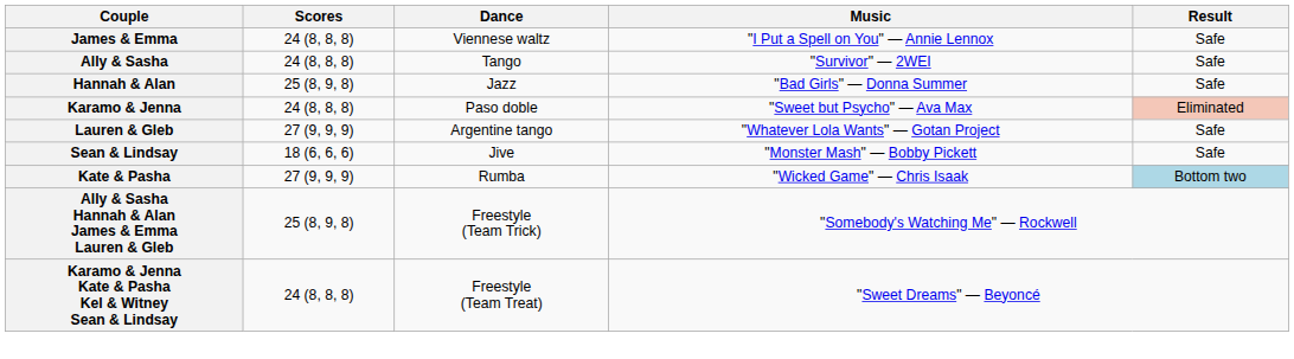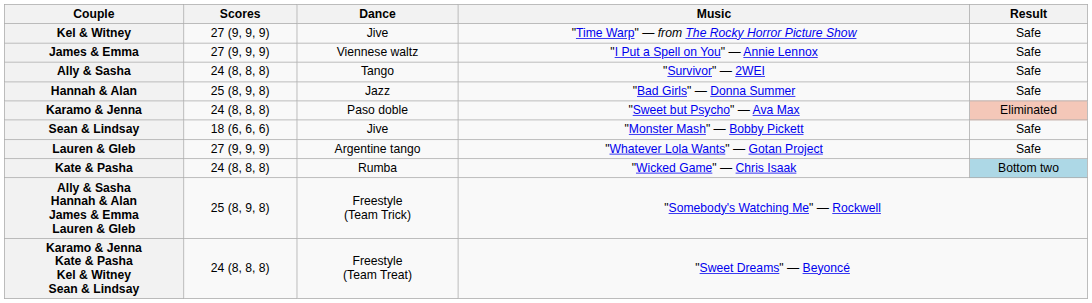 <table class="wikitable sortable" style="text-align:center; width: 90%">
 <tr>
 <th scope="col">Couple</th>
 <th scope="col">Scores</th>
 <th scope="col" class="unsortable">Dance</th>
 <th scope="col" class="unsortable">Music</th>
 <th scope="col" class="unsortable">Result</th>
 </tr>
 <tr>
+<th scope="row">Kel & Witney</th>
+<td>27 (9, 9, 9)</td>
+<td>Jive</td>
+<td>"<a href='#'>Time Warp</a>" — <em>from <a href='#'>The Rocky Horror Picture Show</a></em></td>
+<td>Safe</td>
+</tr>
+<tr>
 <th scope="row">James & Emma</th>
-<td>24 (8, 8, 8)</td>
+<td>27 (9, 9, 9)</td>
 <td>Viennese waltz</td>
 <td>"<a href='#'>I Put a Spell on You</a>" — <a href='#'>Annie Lennox</a></td>
 <td>Safe</td>
 </tr>
 <tr>
 <th scope="row">Ally & Sasha</th>
 <td>24 (8, 8, 8)</td>
 <td>Tango</td>
 <td>"<a href='#'>Survivor</a>" — <a href='#'>2WEI</a></td>
 <td>Safe</td>
 </tr>
 <tr>
 <th scope="row">Hannah & Alan</th>
 <td>25 (8, 9, 8)</td>
 <td>Jazz</td>
 <td>"<a href='#'>Bad Girls</a>" — <a href='#'>Donna Summer</a></td>
 <td>Safe</td>
 </tr>
 <tr>
 <th scope="row">Karamo & Jenna</th>
 <td>24 (8, 8, 8)</td>
 <td>Paso doble</td>
 <td>"<a href='#'>Sweet but Psycho</a>" — <a href='#'>Ava Max</a></td>
 <td bgcolor=f4c7b8>Eliminated</td>
 </tr>
 <tr>
+<th scope="row">Sean & Lindsay</th>
+<td>18 (6, 6, 6)</td>
+<td>Jive</td>
+<td>"<a href='#'>Monster Mash</a>" — <a href='#'>Bobby Pickett</a></td>
+<td>Safe</td>
+</tr>
+<tr>
 <th scope="row">Lauren & Gleb</th>
 <td>27 (9, 9, 9)</td>
 <td>Argentine tango</td>
 <td>"<a href='#'>Whatever Lola Wants</a>" — <a href='#'>Gotan Project</a></td>
 <td>Safe</td>
 </tr>
 <tr>
-<th scope="row">Sean & Lindsay</th>
-<td>18 (6, 6, 6)</td>
-<td>Jive</td>
-<td>"<a href='#'>Monster Mash</a>" — <a href='#'>Bobby Pickett</a></td>
-<td>Safe</td>
-</tr>
-<tr>
 <th scope="row">Kate & Pasha</th>
-<td>27 (9, 9, 9)</td>
+<td>24 (8, 8, 8)</td>
 <td>Rumba</td>
 <td>"<a href='#'>Wicked Game</a>" — <a href='#'>Chris Isaak</a></td>
 <td bgcolor=lightblue>Bottom two</td>
 </tr>
 <tr>
 <th scope="row">Ally & Sasha<br>Hannah & Alan<br>James & Emma<br>Lauren & Gleb</th>
 <td>25 (8, 9, 8)</td>
 <td>Freestyle<br>(Team Trick)</td>
 <td colspan="2">"<a href='#'>Somebody's Watching Me</a>" — <a href='#'>Rockwell</a></td>
 </tr>
 <tr>
 <th scope="row">Karamo & Jenna<br>Kate & Pasha<br>Kel & Witney<br>Sean & Lindsay</th>
 <td>24 (8, 8, 8)</td>
 <td>Freestyle<br>(Team Treat)</td>
 <td colspan="2">"<a href='#'>Sweet Dreams</a>" — <a href='#'>Beyoncé</a></td>
 </tr>
 </table>
